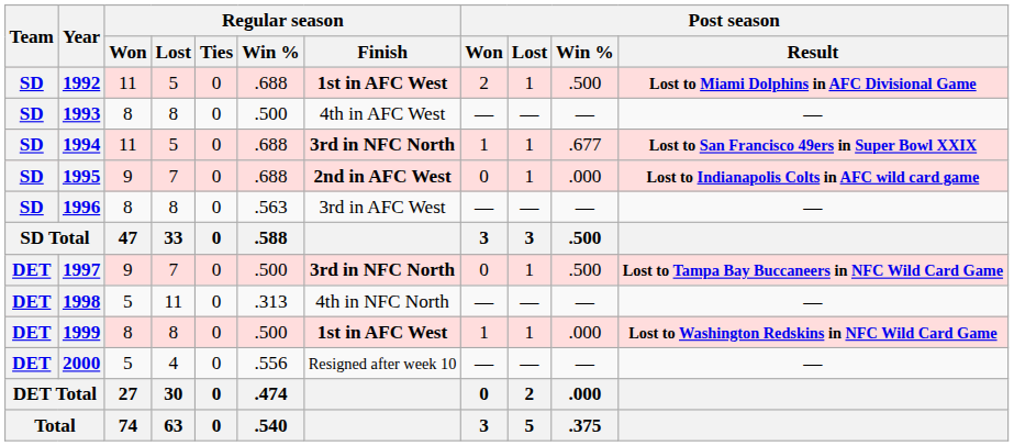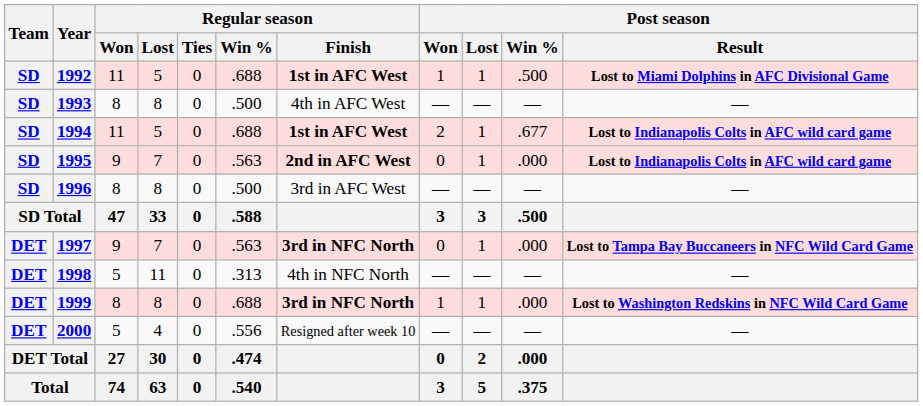 <table class="wikitable" style="font-size: 95%; text-align:center;">
 <tr>
 <th rowspan="2">Team</th>
 <th rowspan="2">Year</th>
 <th colspan="5">Regular season</th>
 <th colspan="4">Post season</th>
 </tr>
 <tr>
 <th>Won</th>
 <th>Lost</th>
 <th>Ties</th>
 <th>Win %</th>
 <th>Finish</th>
 <th>Won</th>
 <th>Lost</th>
 <th>Win %</th>
 <th>Result</th>
 </tr>
 <tr style="background:#fdd;">
 <th><a href='#'>SD</a></th>
 <th><a href='#'>1992</a></th>
 <td>11</td>
 <td>5</td>
 <td>0</td>
 <td>.688</td>
 <td><strong>1st in AFC West</strong></td>
-<td>2</td>
+<td>1</td>
 <td>1</td>
 <td>.500</td>
 <td><small><strong>Lost to <a href='#'>Miami Dolphins</a> in <a href='#'>AFC Divisional Game</a></strong></small></td>
 </tr>
 <tr>
 <th><a href='#'>SD</a></th>
 <th><a href='#'>1993</a></th>
 <td>8</td>
 <td>8</td>
 <td>0</td>
 <td>.500</td>
 <td>4th in AFC West</td>
 <td>—</td>
 <td>—</td>
 <td>—</td>
 <td>—</td>
 </tr>
 <tr style="background:#fdd;">
 <th><a href='#'>SD</a></th>
 <th><a href='#'>1994</a></th>
 <td>11</td>
 <td>5</td>
 <td>0</td>
 <td>.688</td>
-<td><strong>3rd in NFC North</strong></td>
-<td>1</td>
+<td><strong>1st in AFC West</strong></td>
+<td>2</td>
 <td>1</td>
 <td>.677</td>
-<td><small><strong>Lost to <a href='#'>San Francisco 49ers</a> in <a href='#'>Super Bowl XXIX</a></strong></small></td>
+<td><small><strong>Lost to <a href='#'>Indianapolis Colts</a> in <a href='#'>AFC wild card game</a></strong></small></td>
 </tr>
 <tr style="background:#fdd;">
 <th><a href='#'>SD</a></th>
 <th><a href='#'>1995</a></th>
 <td>9</td>
 <td>7</td>
 <td>0</td>
-<td>.688</td>
+<td>.563</td>
 <td><strong>2nd in AFC West</strong></td>
 <td>0</td>
 <td>1</td>
 <td>.000</td>
 <td><small><strong>Lost to <a href='#'>Indianapolis Colts</a> in <a href='#'>AFC wild card game</a></strong></small></td>
 </tr>
 <tr>
 <th><a href='#'>SD</a></th>
 <th><a href='#'>1996</a></th>
 <td>8</td>
 <td>8</td>
 <td>0</td>
-<td>.563</td>
+<td>.500</td>
 <td>3rd in AFC West</td>
 <td>—</td>
 <td>—</td>
 <td>—</td>
 <td>—</td>
 </tr>
 <tr>
 <th colspan="2">SD Total</th>
 <th>47</th>
 <th>33</th>
 <th>0</th>
 <th>.588</th>
 <th></th>
 <th>3</th>
 <th>3</th>
 <th>.500</th>
 <th></th>
 </tr>
 <tr style="background:#fdd;">
 <th><a href='#'>DET</a></th>
 <th><a href='#'>1997</a></th>
 <td>9</td>
 <td>7</td>
 <td>0</td>
-<td>.500</td>
+<td>.563</td>
 <td><strong>3rd in NFC North</strong></td>
 <td>0</td>
 <td>1</td>
-<td>.500</td>
+<td>.000</td>
 <td><small><strong>Lost to <a href='#'>Tampa Bay Buccaneers</a> in <a href='#'>NFC Wild Card Game</a></strong></small></td>
 </tr>
 <tr>
 <th><a href='#'>DET</a></th>
 <th><a href='#'>1998</a></th>
 <td>5</td>
 <td>11</td>
 <td>0</td>
 <td>.313</td>
 <td>4th in NFC North</td>
 <td>—</td>
 <td>—</td>
 <td>—</td>
 <td>—</td>
 </tr>
 <tr style="background:#fdd;">
 <th><a href='#'>DET</a></th>
 <th><a href='#'>1999</a></th>
 <td>8</td>
 <td>8</td>
 <td>0</td>
-<td>.500</td>
-<td><strong>1st in AFC West</strong></td>
+<td>.688</td>
+<td><strong>3rd in NFC North</strong></td>
 <td>1</td>
 <td>1</td>
 <td>.000</td>
 <td><small><strong>Lost to <a href='#'>Washington Redskins</a> in <a href='#'>NFC Wild Card Game</a></strong></small></td>
 </tr>
 <tr>
 <th><a href='#'>DET</a></th>
 <th><a href='#'>2000</a></th>
 <td>5</td>
 <td>4</td>
 <td>0</td>
 <td>.556</td>
 <td><small>Resigned after week 10</small></td>
 <td>—</td>
 <td>—</td>
 <td>—</td>
 <td>—</td>
 </tr>
 <tr>
 <th colspan="2">DET Total</th>
 <th>27</th>
 <th>30</th>
 <th>0</th>
 <th>.474</th>
 <th></th>
 <th>0</th>
 <th>2</th>
 <th>.000</th>
 <th></th>
 </tr>
 <tr>
 <th colspan="2">Total</th>
 <th>74</th>
 <th>63</th>
 <th>0</th>
 <th>.540</th>
 <th></th>
 <th>3</th>
 <th>5</th>
 <th>.375</th>
 <th></th>
 </tr>
 </table>
